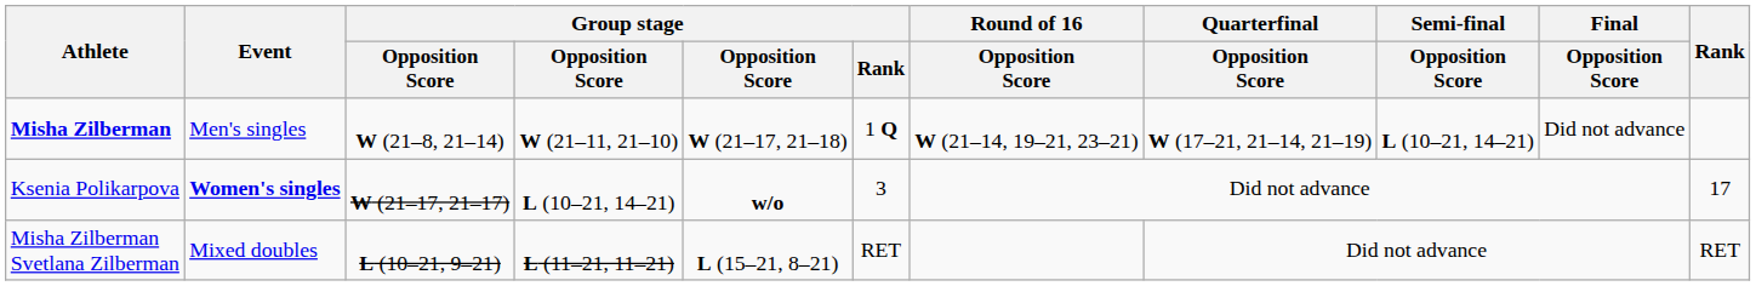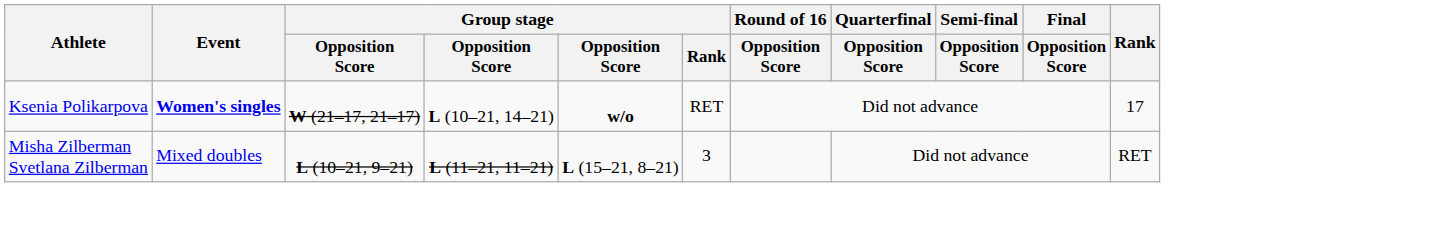 <table class=wikitable style=font-size:90%;text-align:center>
 <tr>
 <th rowspan=2>Athlete</th>
 <th rowspan=2>Event</th>
 <th colspan=4>Group stage</th>
 <th>Round of 16</th>
 <th>Quarterfinal</th>
 <th>Semi-final</th>
 <th>Final</th>
 <th rowspan=2>Rank</th>
 </tr>
 <tr style=font-size:95%>
 <th>Opposition<br>Score</th>
 <th>Opposition<br>Score</th>
 <th>Opposition<br>Score</th>
 <th>Rank</th>
 <th>Opposition<br>Score</th>
 <th>Opposition<br>Score</th>
 <th>Opposition<br>Score</th>
 <th>Opposition<br>Score</th>
 </tr>
 <tr>
-<td align=left><strong><a href='#'>Misha Zilberman</a></strong></td>
-<td align=left><a href='#'>Men's singles</a></td>
-<td><br><strong>W</strong> (21–8, 21–14)</td>
-<td><br><strong>W</strong> (21–11, 21–10)</td>
-<td><br><strong>W</strong> (21–17, 21–18)</td>
-<td>1 <strong>Q</strong></td>
-<td><br><strong>W</strong>  (21–14, 19–21, 23–21)</td>
-<td><br><strong>W</strong> (17–21, 21–14, 21–19)</td>
-<td><br><strong>L</strong> (10–21, 14–21)</td>
-<td>Did not advance</td>
-<td></td>
-</tr>
-<tr>
 <td align=left><a href='#'>Ksenia Polikarpova </a></td>
 <td align=left><strong><a href='#'>Women's singles</a></strong></td>
 <td><br><s><strong>W</strong>  (21–17, 21–17)</s></td>
 <td><br><strong>L</strong> (10–21, 14–21)</td>
 <td><br><strong>w/o</strong></td>
-<td>3</td>
+<td>RET</td>
 <td colspan=4>Did not advance</td>
 <td>17</td>
 </tr>
 <tr>
 <td align=left><a href='#'>Misha Zilberman</a><br><a href='#'>Svetlana Zilberman</a></td>
 <td align=left><a href='#'>Mixed doubles</a></td>
 <td><br><s><strong>L</strong>  (10–21, 9–21)</s></td>
 <td><br><s><strong>L</strong> (11–21, 11–21)</s></td>
 <td><br><strong>L</strong>  (15–21, 8–21)</td>
-<td>RET</td>
+<td>3</td>
 <td></td>
 <td colspan=3>Did not advance</td>
 <td>RET</td>
 </tr>
 </table>
